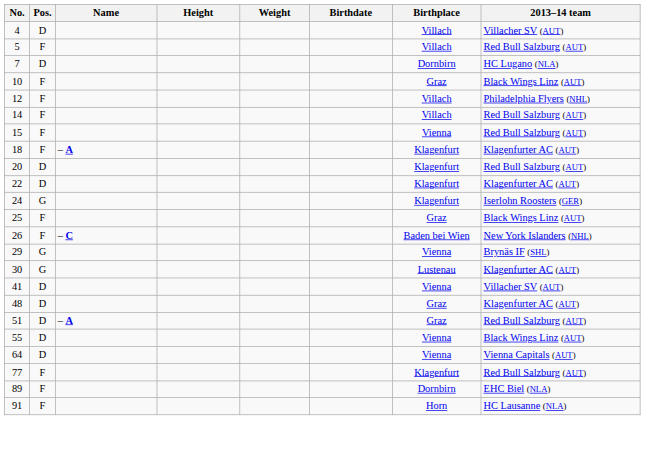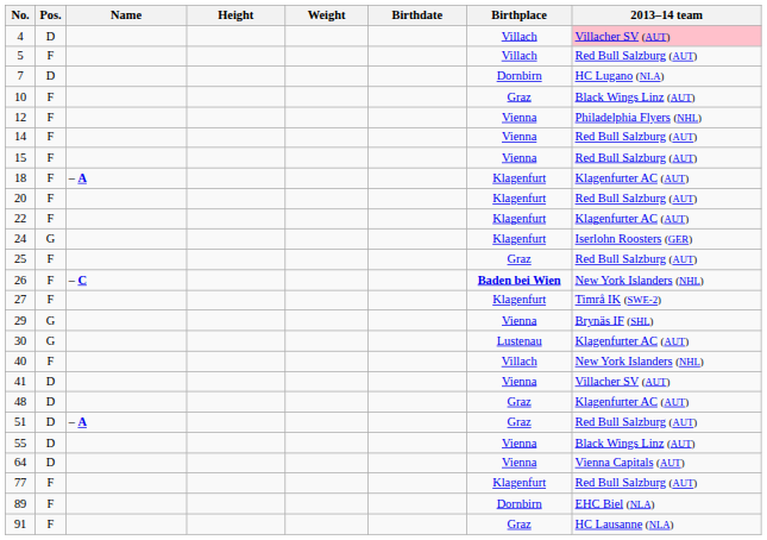 <table width="100%" class="wikitable sortable" style="font-size: 90%; text-align: center;">
 <tr>
 <th style="width:  4%;">No.</th>
 <th style="width:  4%;">Pos.</th>
 <th style="width: 16%;">Name</th>
 <th style="width: 13%;">Height</th>
 <th style="width: 11%;">Weight</th>
 <th style="width: 13%;">Birthdate</th>
 <th style="width: 14%;">Birthplace</th>
 <th style="width: 25%;">2013–14 team</th>
 </tr>
 <tr>
 <td>4</td>
 <td>D</td>
 <td style="text-align:left;"></td>
 <td></td>
 <td></td>
 <td style="text-align:right;"></td>
 <td><a href='#'>Villach</a></td>
-<td style="text-align:left;"> <a href='#'>Villacher SV</a> <small>(<a href='#'>AUT</a>)</small></td>
+<td style="background: pink; text-align:left;"> <a href='#'>Villacher SV</a> <small>(<a href='#'>AUT</a>)</small></td>
 </tr>
 <tr>
 <td>5</td>
 <td>F</td>
 <td style="text-align:left;"></td>
 <td></td>
 <td></td>
 <td style="text-align:right;"></td>
 <td><a href='#'>Villach</a></td>
 <td style="text-align:left;"> <a href='#'>Red Bull Salzburg</a> <small>(<a href='#'>AUT</a>)</small></td>
 </tr>
 <tr>
 <td>7</td>
 <td>D</td>
 <td style="text-align:left;"></td>
 <td></td>
 <td></td>
 <td style="text-align:right;"></td>
 <td><a href='#'>Dornbirn</a></td>
 <td style="text-align:left;"> <a href='#'>HC Lugano</a> <small>(<a href='#'>NLA</a>)</small></td>
 </tr>
 <tr>
 <td>10</td>
 <td>F</td>
 <td style="text-align:left;"></td>
 <td></td>
 <td></td>
 <td style="text-align:right;"></td>
 <td><a href='#'>Graz</a></td>
 <td style="text-align:left;"> <a href='#'>Black Wings Linz</a> <small>(<a href='#'>AUT</a>)</small></td>
 </tr>
 <tr>
 <td>12</td>
 <td>F</td>
 <td style="text-align:left;"></td>
 <td></td>
 <td></td>
 <td style="text-align:right;"></td>
-<td><a href='#'>Villach</a></td>
+<td><a href='#'>Vienna</a></td>
 <td style="text-align:left;"> <a href='#'>Philadelphia Flyers</a> <small>(<a href='#'>NHL</a>)</small></td>
 </tr>
 <tr>
 <td>14</td>
 <td>F</td>
 <td style="text-align:left;"></td>
 <td></td>
 <td></td>
 <td style="text-align:right;"></td>
-<td><a href='#'>Villach</a></td>
+<td><a href='#'>Vienna</a></td>
 <td style="text-align:left;"> <a href='#'>Red Bull Salzburg</a> <small>(<a href='#'>AUT</a>)</small></td>
 </tr>
 <tr>
 <td>15</td>
 <td>F</td>
 <td style="text-align:left;"></td>
 <td></td>
 <td></td>
 <td style="text-align:right;"></td>
 <td><a href='#'>Vienna</a></td>
 <td style="text-align:left;"> <a href='#'>Red Bull Salzburg</a> <small>(<a href='#'>AUT</a>)</small></td>
 </tr>
 <tr>
 <td>18</td>
 <td>F</td>
 <td style="text-align:left;"> – <strong><a href='#'>A</a></strong></td>
 <td></td>
 <td></td>
 <td style="text-align:right;"></td>
 <td><a href='#'>Klagenfurt</a></td>
 <td style="text-align:left;"> <a href='#'>Klagenfurter AC</a> <small>(<a href='#'>AUT</a>)</small></td>
 </tr>
 <tr>
 <td>20</td>
-<td>D</td>
+<td>F</td>
 <td style="text-align:left;"></td>
 <td></td>
 <td></td>
 <td style="text-align:right;"></td>
 <td><a href='#'>Klagenfurt</a></td>
 <td style="text-align:left;"> <a href='#'>Red Bull Salzburg</a> <small>(<a href='#'>AUT</a>)</small></td>
 </tr>
 <tr>
 <td>22</td>
-<td>D</td>
+<td>F</td>
 <td style="text-align:left;"></td>
 <td></td>
 <td></td>
 <td style="text-align:right;"></td>
 <td><a href='#'>Klagenfurt</a></td>
 <td style="text-align:left;"> <a href='#'>Klagenfurter AC</a> <small>(<a href='#'>AUT</a>)</small></td>
 </tr>
 <tr>
 <td>24</td>
 <td>G</td>
 <td style="text-align:left;"></td>
 <td></td>
 <td></td>
 <td style="text-align:right;"></td>
 <td><a href='#'>Klagenfurt</a></td>
 <td style="text-align:left;"> <a href='#'>Iserlohn Roosters</a> <small>(<a href='#'>GER</a>)</small></td>
 </tr>
 <tr>
 <td>25</td>
 <td>F</td>
 <td style="text-align:left;"></td>
 <td></td>
 <td></td>
 <td style="text-align:right;"></td>
 <td><a href='#'>Graz</a></td>
-<td style="text-align:left;"> <a href='#'>Black Wings Linz</a> <small>(<a href='#'>AUT</a>)</small></td>
+<td style="text-align:left;"> <a href='#'>Red Bull Salzburg</a> <small>(<a href='#'>AUT</a>)</small></td>
 </tr>
 <tr>
 <td>26</td>
 <td>F</td>
 <td style="text-align:left;"> – <strong><a href='#'>C</a></strong></td>
 <td></td>
 <td></td>
 <td style="text-align:right;"></td>
-<td><a href='#'>Baden bei Wien</a></td>
+<td><strong><a href='#'>Baden bei Wien</a></strong></td>
 <td style="text-align:left;"> <a href='#'>New York Islanders</a> <small>(<a href='#'>NHL</a>)</small></td>
+</tr>
+<tr>
+<td>27</td>
+<td>F</td>
+<td style="text-align:left;"></td>
+<td></td>
+<td></td>
+<td style="text-align:right;"></td>
+<td><a href='#'>Klagenfurt</a></td>
+<td style="text-align:left;"> <a href='#'>Timrå IK</a> <small>(<a href='#'>SWE-2</a>)</small></td>
 </tr>
 <tr>
 <td>29</td>
 <td>G</td>
 <td style="text-align:left;"></td>
 <td></td>
 <td></td>
 <td style="text-align:right;"></td>
 <td><a href='#'>Vienna</a></td>
 <td style="text-align:left;"> <a href='#'>Brynäs IF</a> <small>(<a href='#'>SHL</a>)</small></td>
 </tr>
 <tr>
 <td>30</td>
 <td>G</td>
 <td style="text-align:left;"></td>
 <td></td>
 <td></td>
 <td style="text-align:right;"></td>
 <td><a href='#'>Lustenau</a></td>
 <td style="text-align:left;"> <a href='#'>Klagenfurter AC</a> <small>(<a href='#'>AUT</a>)</small></td>
+</tr>
+<tr>
+<td>40</td>
+<td>F</td>
+<td style="text-align:left;"></td>
+<td></td>
+<td></td>
+<td style="text-align:right;"></td>
+<td><a href='#'>Villach</a></td>
+<td style="text-align:left;"> <a href='#'>New York Islanders</a> <small>(<a href='#'>NHL</a>)</small></td>
 </tr>
 <tr>
 <td>41</td>
 <td>D</td>
 <td style="text-align:left;"></td>
 <td></td>
 <td></td>
 <td style="text-align:right;"></td>
 <td><a href='#'>Vienna</a></td>
 <td style="text-align:left;"> <a href='#'>Villacher SV</a> <small>(<a href='#'>AUT</a>)</small></td>
 </tr>
 <tr>
 <td>48</td>
 <td>D</td>
 <td style="text-align:left;"></td>
 <td></td>
 <td></td>
 <td style="text-align:right;"></td>
 <td><a href='#'>Graz</a></td>
 <td style="text-align:left;"> <a href='#'>Klagenfurter AC</a> <small>(<a href='#'>AUT</a>)</small></td>
 </tr>
 <tr>
 <td>51</td>
 <td>D</td>
 <td style="text-align:left;"> – <strong><a href='#'>A</a></strong></td>
 <td></td>
 <td></td>
 <td style="text-align:right;"></td>
 <td><a href='#'>Graz</a></td>
 <td style="text-align:left;"> <a href='#'>Red Bull Salzburg</a> <small>(<a href='#'>AUT</a>)</small></td>
 </tr>
 <tr>
 <td>55</td>
 <td>D</td>
 <td style="text-align:left;"></td>
 <td></td>
 <td></td>
 <td style="text-align:right;"></td>
 <td><a href='#'>Vienna</a></td>
 <td style="text-align:left;"> <a href='#'>Black Wings Linz</a> <small>(<a href='#'>AUT</a>)</small></td>
 </tr>
 <tr>
 <td>64</td>
 <td>D</td>
 <td style="text-align:left;"></td>
 <td></td>
 <td></td>
 <td style="text-align:right;"></td>
 <td><a href='#'>Vienna</a></td>
 <td style="text-align:left;"> <a href='#'>Vienna Capitals</a> <small>(<a href='#'>AUT</a>)</small></td>
 </tr>
 <tr>
 <td>77</td>
 <td>F</td>
 <td style="text-align:left;"></td>
 <td></td>
 <td></td>
 <td style="text-align:right;"></td>
 <td><a href='#'>Klagenfurt</a></td>
 <td style="text-align:left;"> <a href='#'>Red Bull Salzburg</a> <small>(<a href='#'>AUT</a>)</small></td>
 </tr>
 <tr>
 <td>89</td>
 <td>F</td>
 <td style="text-align:left;"></td>
 <td></td>
 <td></td>
 <td style="text-align:right;"></td>
 <td><a href='#'>Dornbirn</a></td>
 <td style="text-align:left;"> <a href='#'>EHC Biel</a> <small>(<a href='#'>NLA</a>)</small></td>
 </tr>
 <tr>
 <td>91</td>
 <td>F</td>
 <td style="text-align:left;"></td>
 <td></td>
 <td></td>
 <td style="text-align:right;"></td>
-<td><a href='#'>Horn</a></td>
+<td><a href='#'>Graz</a></td>
 <td style="text-align:left;"> <a href='#'>HC Lausanne</a> <small>(<a href='#'>NLA</a>)</small></td>
 </tr>
 </table>
